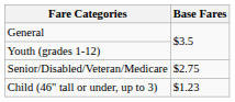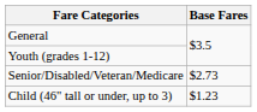 <table class="wikitable">
 <tr>
 <th>Fare Categories</th>
 <th>Base Fares</th>
 </tr>
 <tr>
 <td>General</td>
 <td rowspan="2">$3.5</td>
 </tr>
 <tr>
 <td>Youth (grades 1-12)</td>
 </tr>
 <tr>
 <td>Senior/Disabled/Veteran/Medicare</td>
-<td>$2.75</td>
+<td>$2.73</td>
 </tr>
 <tr>
 <td>Child (46" tall or under, up to 3)</td>
 <td>$1.23</td>
 </tr>
 </table>
